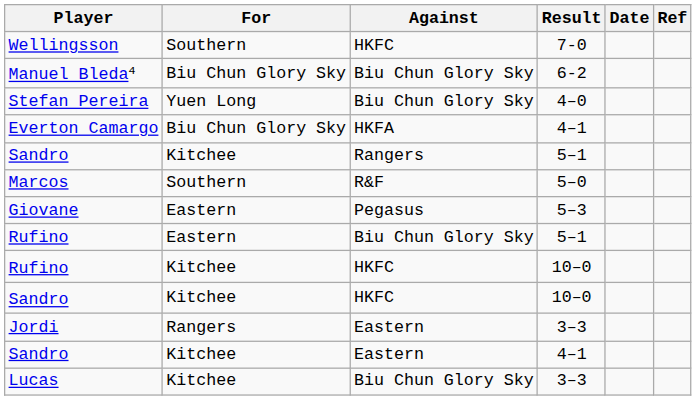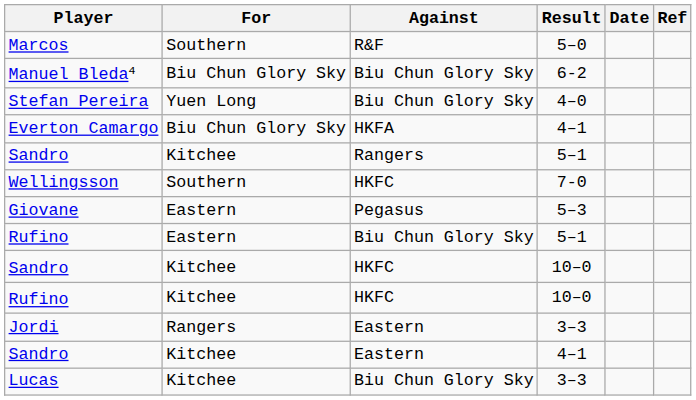 <table class="wikitable sortable">
 <tr>
 <th>Player</th>
 <th>For</th>
 <th>Against</th>
 <th style="text-align:center">Result</th>
 <th>Date</th>
 <th>Ref</th>
 </tr>
 <tr>
-<td> <a href='#'>Wellingsson</a></td>
+<td> <a href='#'>Marcos</a></td>
 <td>Southern</td>
-<td>HKFC</td>
-<td style="text-align:center;">7-0</td>
+<td>R&F</td>
+<td style="text-align:center;">5–0</td>
 <td></td>
 <td></td>
 </tr>
 <tr>
 <td> <a href='#'>Manuel Bleda</a><small><sup>4</sup></small></td>
 <td>Biu Chun Glory Sky</td>
 <td>Biu Chun Glory Sky</td>
 <td style="text-align:center;">6-2</td>
 <td></td>
 <td></td>
 </tr>
 <tr>
 <td> <a href='#'>Stefan Pereira</a></td>
 <td>Yuen Long</td>
 <td>Biu Chun Glory Sky</td>
 <td style="text-align:center;">4–0</td>
 <td></td>
 <td></td>
 </tr>
 <tr>
 <td> <a href='#'>Everton Camargo</a></td>
 <td>Biu Chun Glory Sky</td>
 <td>HKFA</td>
 <td style="text-align:center;">4–1</td>
 <td></td>
 <td></td>
 </tr>
 <tr>
 <td><a href='#'>Sandro</a></td>
 <td>Kitchee</td>
 <td>Rangers</td>
 <td style="text-align:center;">5–1</td>
 <td></td>
 <td></td>
 </tr>
 <tr>
-<td> <a href='#'>Marcos</a></td>
+<td> <a href='#'>Wellingsson</a></td>
 <td>Southern</td>
-<td>R&F</td>
-<td style="text-align:center;">5–0</td>
+<td>HKFC</td>
+<td style="text-align:center;">7-0</td>
 <td></td>
 <td></td>
 </tr>
 <tr>
 <td> <a href='#'>Giovane</a></td>
 <td>Eastern</td>
 <td>Pegasus</td>
 <td style="text-align:center;">5–3</td>
 <td></td>
 <td></td>
 </tr>
 <tr>
 <td> <a href='#'>Rufino</a></td>
 <td>Eastern</td>
 <td>Biu Chun Glory Sky</td>
 <td style="text-align:center;">5–1</td>
 <td></td>
 <td></td>
 </tr>
 <tr>
-<td> <a href='#'>Rufino</a><sup></sup></td>
+<td><a href='#'>Sandro</a><sup></sup></td>
 <td>Kitchee</td>
 <td>HKFC</td>
 <td style="text-align:center;">10–0</td>
 <td></td>
 <td></td>
 </tr>
 <tr>
-<td><a href='#'>Sandro</a><sup></sup></td>
+<td> <a href='#'>Rufino</a><sup></sup></td>
 <td>Kitchee</td>
 <td>HKFC</td>
 <td style="text-align:center;">10–0</td>
 <td></td>
 <td></td>
 </tr>
 <tr>
 <td> <a href='#'>Jordi</a></td>
 <td>Rangers</td>
 <td>Eastern</td>
 <td style="text-align:center;">3–3</td>
 <td></td>
 <td></td>
 </tr>
 <tr>
 <td><a href='#'>Sandro</a></td>
 <td>Kitchee</td>
 <td>Eastern</td>
 <td style="text-align:center;">4–1</td>
 <td></td>
 <td></td>
 </tr>
 <tr>
 <td> <a href='#'>Lucas</a></td>
 <td>Kitchee</td>
 <td>Biu Chun Glory Sky</td>
 <td style="text-align:center;">3–3</td>
 <td></td>
 <td></td>
 </tr>
 </table>
